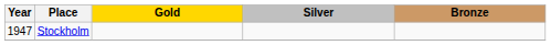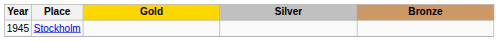 <table class="wikitable">
 <tr>
 <th>Year</th>
 <th>Place</th>
 <th style="background:gold"    width="210">Gold</th>
 <th style="background:silver"  width="210">Silver</th>
 <th style="background:#cc9966" width="210">Bronze</th>
 </tr>
 <tr>
-<td>1947</td>
+<td>1945</td>
 <td> <a href='#'>Stockholm</a></td>
 <td></td>
 <td></td>
 <td></td>
 </tr>
 <tr>
 </tr>
 </table>
